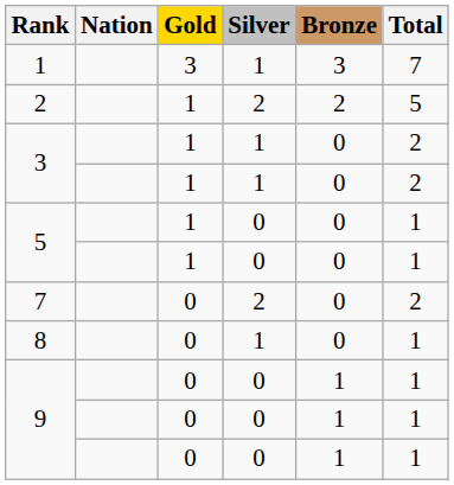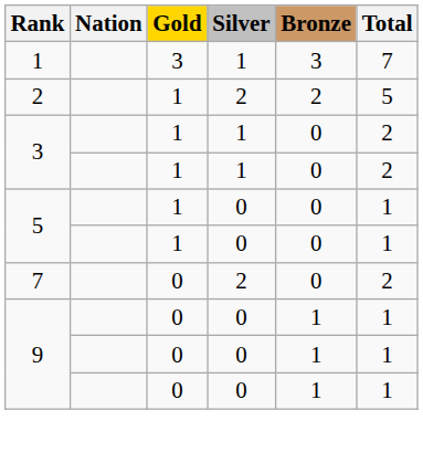 <table class="wikitable sortable" style="text-align:center">
 <tr>
 <th>Rank</th>
 <th>Nation</th>
 <th style="background-color:gold">Gold</th>
 <th style="background-color:silver">Silver</th>
 <th style="background-color:#cc9966">Bronze</th>
 <th>Total</th>
 </tr>
 <tr>
 <td>1</td>
 <td align=left></td>
 <td>3</td>
 <td>1</td>
 <td>3</td>
 <td>7</td>
 </tr>
 <tr>
 <td>2</td>
 <td align=left></td>
 <td>1</td>
 <td>2</td>
 <td>2</td>
 <td>5</td>
 </tr>
 <tr>
 <td rowspan=2>3</td>
 <td align=left></td>
 <td>1</td>
 <td>1</td>
 <td>0</td>
 <td>2</td>
 </tr>
 <tr>
 <td align=left></td>
 <td>1</td>
 <td>1</td>
 <td>0</td>
 <td>2</td>
 </tr>
 <tr>
 <td rowspan=2>5</td>
 <td align=left></td>
 <td>1</td>
 <td>0</td>
 <td>0</td>
 <td>1</td>
 </tr>
 <tr>
 <td align=left></td>
 <td>1</td>
 <td>0</td>
 <td>0</td>
 <td>1</td>
 </tr>
 <tr>
 <td>7</td>
 <td align=left></td>
 <td>0</td>
 <td>2</td>
 <td>0</td>
 <td>2</td>
 </tr>
 <tr>
-<td>8</td>
-<td align=left></td>
-<td>0</td>
-<td>1</td>
-<td>0</td>
-<td>1</td>
-</tr>
-<tr>
 <td rowspan=3>9</td>
 <td align=left></td>
 <td>0</td>
 <td>0</td>
 <td>1</td>
 <td>1</td>
 </tr>
 <tr>
 <td align=left></td>
 <td>0</td>
 <td>0</td>
 <td>1</td>
 <td>1</td>
 </tr>
 <tr>
 <td align=left></td>
 <td>0</td>
 <td>0</td>
 <td>1</td>
 <td>1</td>
 </tr>
 </table>
